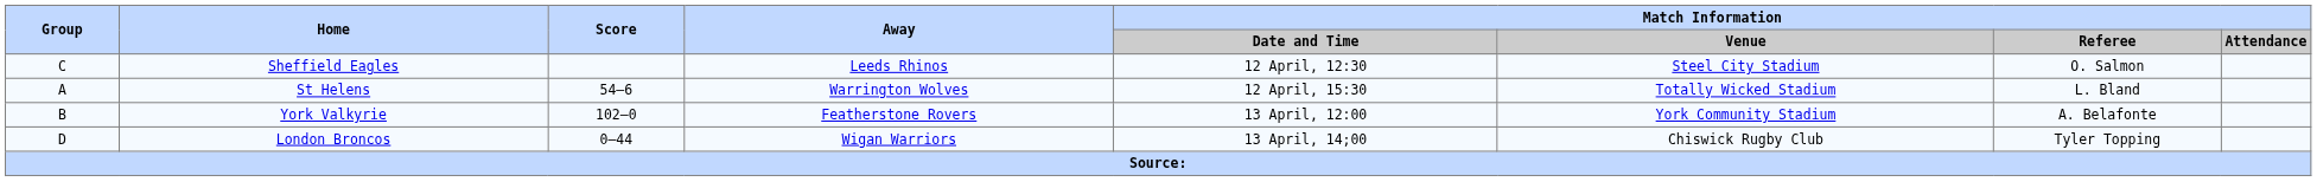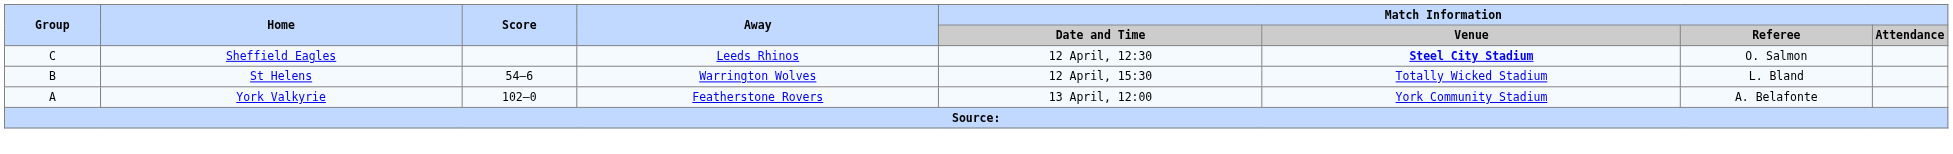 <table border=1 style="border-collapse:collapse; font-size:90%; text-align:center;" cellpadding=3 cellspacing=0 width=100%>
 <tr bgcolor=#C1D8FF>
 <th scope="col" rowspan=2 width=5%>Group</th>
 <th scope="col" rowspan=2 width=19%>Home</th>
 <th scope="col" rowspan=2 width=6%>Score</th>
 <th scope="col" rowspan=2 width=19%>Away</th>
 <th colspan=4>Match Information</th>
 </tr>
 <tr bgcolor=#CCCCCC>
 <th scope="col" width=17%>Date and Time</th>
 <th scope="col" width=22%>Venue</th>
 <th scope="col" width=10%>Referee</th>
 <th scope="col" width=7%>Attendance</th>
 </tr>
 <tr bgcolor=#F5FAFF>
 <td>C</td>
 <td><a href='#'>Sheffield Eagles</a></td>
 <td></td>
 <td><a href='#'>Leeds Rhinos</a></td>
 <td>12 April, 12:30</td>
-<td><a href='#'>Steel City Stadium</a></td>
+<td><strong><a href='#'>Steel City Stadium</a></strong></td>
 <td>O. Salmon</td>
 <td></td>
 </tr>
 <tr bgcolor=#F5FAFF>
-<td>A</td>
+<td>B</td>
 <td><a href='#'>St Helens</a></td>
 <td>54–6</td>
 <td><a href='#'> Warrington Wolves</a></td>
 <td>12 April, 15:30</td>
 <td><a href='#'>Totally Wicked Stadium</a></td>
 <td>L. Bland</td>
 <td></td>
 </tr>
 <tr bgcolor=#F5FAFF>
-<td>B</td>
+<td>A</td>
 <td><a href='#'>York Valkyrie</a></td>
 <td>102–0</td>
 <td><a href='#'>Featherstone Rovers</a></td>
 <td>13 April, 12:00</td>
 <td><a href='#'>York Community Stadium</a></td>
 <td>A. Belafonte</td>
 <td></td>
 </tr>
-<tr bgcolor=#F5FAFF>
-<td>D</td>
-<td><a href='#'>London Broncos</a></td>
-<td>0–44</td>
-<td><a href='#'>Wigan Warriors</a></td>
-<td>13 April, 14;00</td>
-<td>Chiswick Rugby Club</td>
-<td>Tyler Topping</td>
-<td></td>
-</tr>
 <tr style="background:#c1d8ff;">
 <th colspan=8>Source:</th>
 </tr>
 </table>
